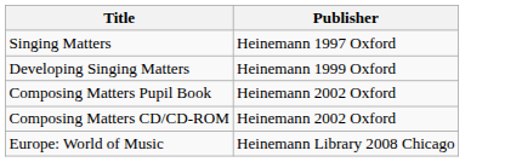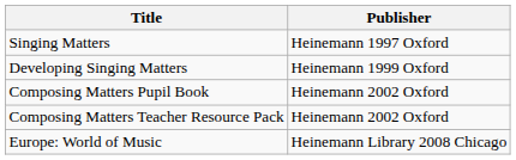 <table class="wikitable">
 <tr>
 <th>Title</th>
 <th>Publisher</th>
 </tr>
 <tr>
 <td>Singing Matters </td>
 <td>Heinemann 1997 Oxford</td>
 </tr>
 <tr>
 <td>Developing Singing Matters </td>
 <td>Heinemann 1999 Oxford</td>
 </tr>
 <tr>
 <td>Composing Matters Pupil Book </td>
 <td>Heinemann 2002 Oxford</td>
 </tr>
 <tr>
-<td>Composing Matters CD/CD-ROM </td>
+<td>Composing Matters Teacher Resource Pack </td>
 <td>Heinemann 2002 Oxford</td>
 </tr>
 <tr>
 <td>Europe: World of Music </td>
 <td>Heinemann Library 2008 Chicago</td>
 </tr>
 </table>
